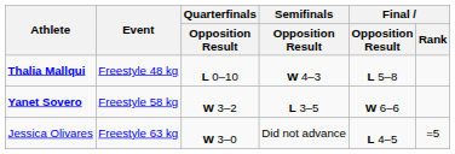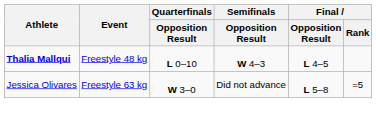 <table class="wikitable" border="1" style="font-size:90%">
 <tr>
 <th rowspan=2>Athlete</th>
 <th rowspan=2>Event</th>
 <th>Quarterfinals</th>
 <th>Semifinals</th>
 <th colspan=2>Final / </th>
 </tr>
 <tr>
 <th>Opposition<br>Result</th>
 <th>Opposition<br>Result</th>
 <th>Opposition<br>Result</th>
 <th>Rank</th>
 </tr>
 <tr align="center">
 <td align="left"><strong><a href='#'>Thalia Mallqui</a></strong></td>
 <td align="left"><a href='#'>Freestyle 48 kg</a></td>
 <td><br><strong>L</strong> 0–10</td>
 <td><br><strong>W</strong> 4–3</td>
-<td><br><strong>L</strong> 5–8</td>
-<td></td>
-</tr>
-<tr align="center">
-<td align="left"><strong><a href='#'>Yanet Sovero</a></strong></td>
-<td align="left"><a href='#'>Freestyle 58 kg</a></td>
-<td><br><strong>W</strong> 3–2</td>
-<td><br><strong>L</strong> 3–5</td>
-<td><br><strong>W</strong> 6–6</td>
+<td><br><strong>L</strong> 4–5</td>
 <td></td>
 </tr>
 <tr align="center">
 <td align="left"><a href='#'>Jessica Olivares</a></td>
 <td align="left"><a href='#'>Freestyle 63 kg</a></td>
 <td><br><strong>W</strong> 3–0</td>
 <td>Did not advance</td>
-<td><br><strong>L</strong> 4–5</td>
+<td><br><strong>L</strong> 5–8</td>
 <td>=5</td>
 </tr>
 </table>
